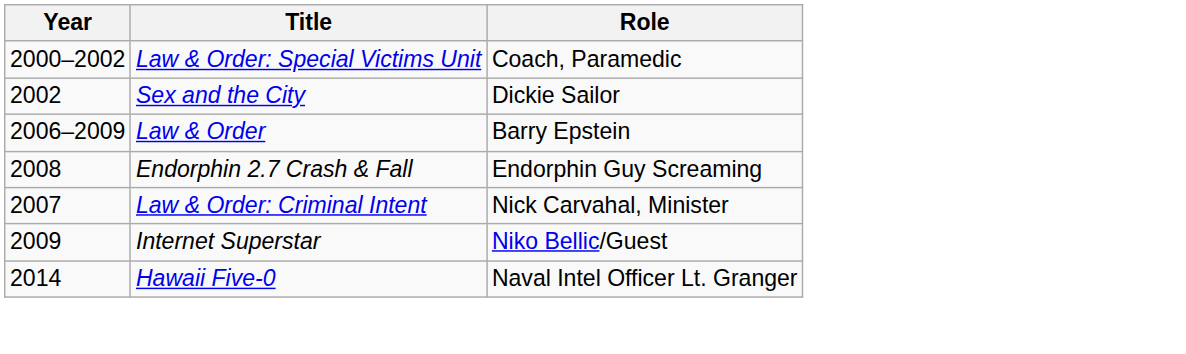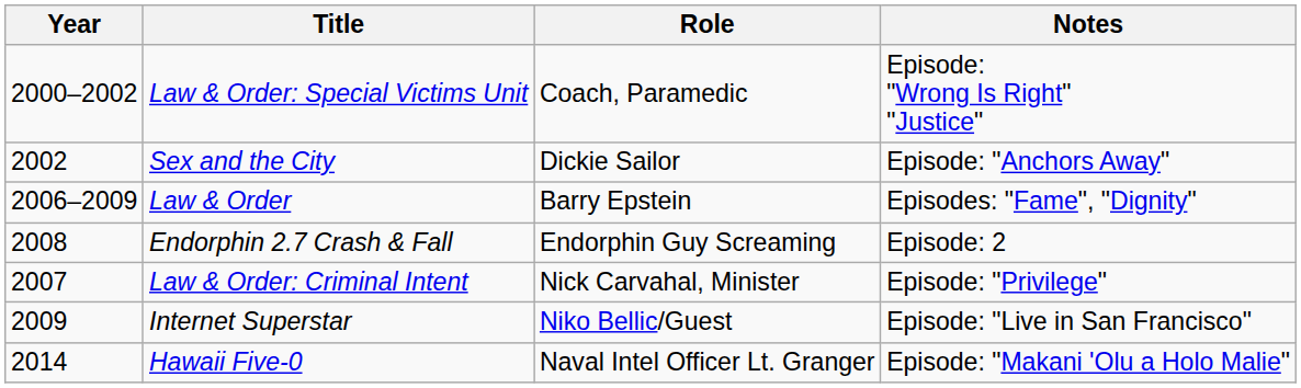 <table class="wikitable sortable">
 <tr>
 <th>Year</th>
 <th>Title</th>
 <th>Role</th>
+<th scope="col" class="unsortable">Notes</th>
 </tr>
 <tr>
 <td>2000–2002</td>
 <td><em><a href='#'>Law & Order: Special Victims Unit</a></em></td>
 <td>Coach, Paramedic</td>
+<td>Episode: <br> "<a href='#'>Wrong Is Right</a>" <br> "<a href='#'>Justice</a>"</td>
 </tr>
 <tr>
 <td>2002</td>
 <td><em><a href='#'>Sex and the City</a></em></td>
 <td>Dickie Sailor</td>
+<td>Episode: "<a href='#'>Anchors Away</a>"</td>
 </tr>
 <tr>
 <td>2006–2009</td>
 <td><em><a href='#'>Law & Order</a></em></td>
 <td>Barry Epstein</td>
+<td>Episodes: "<a href='#'>Fame</a>", "<a href='#'>Dignity</a>"</td>
 </tr>
 <tr>
 <td>2008</td>
 <td><em>Endorphin 2.7 Crash & Fall</em></td>
 <td>Endorphin Guy Screaming</td>
+<td>Episode: 2</td>
 </tr>
 <tr>
 <td>2007</td>
 <td><em><a href='#'>Law & Order: Criminal Intent</a></em></td>
 <td>Nick Carvahal, Minister</td>
+<td>Episode: "<a href='#'>Privilege</a>"</td>
 </tr>
 <tr>
 <td>2009</td>
 <td><em>Internet Superstar</em></td>
 <td><a href='#'>Niko Bellic</a>/Guest</td>
+<td>Episode: "Live in San Francisco"</td>
 </tr>
 <tr>
 <td>2014</td>
 <td><em><a href='#'>Hawaii Five-0</a></em></td>
 <td>Naval Intel Officer Lt. Granger</td>
+<td>Episode: "<a href='#'>Makani 'Olu a Holo Malie</a>"</td>
 </tr>
 </table>
